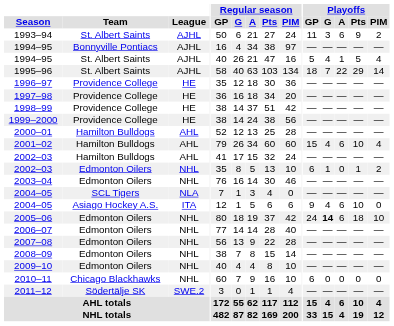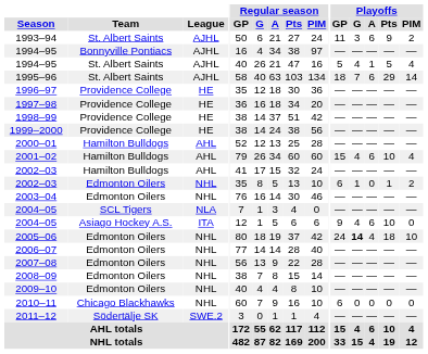 <table border="0" cellpadding="1" cellspacing="0" style="text-align:center; width:50%">
 <tr bgcolor="#e0e0e0">
 <th colspan="3"  bgcolor="#ffffff"></th>
 <th rowspan="99" bgcolor="#ffffff"></th>
 <th colspan="5"><a href='#'>Regular season</a></th>
 <th rowspan="99" bgcolor="#ffffff"></th>
 <th colspan="5"><a href='#'>Playoffs</a></th>
 </tr>
 <tr bgcolor="#e0e0e0">
 <th><a href='#'>Season</a></th>
 <th>Team</th>
 <th>League</th>
 <th>GP</th>
 <th><a href='#'>G</a></th>
 <th><a href='#'>A</a></th>
 <th><a href='#'>Pts</a></th>
 <th><a href='#'>PIM</a></th>
 <th>GP</th>
 <th>G</th>
 <th>A</th>
 <th>Pts</th>
 <th>PIM</th>
 </tr>
 <tr>
 <td>1993–94</td>
 <td><a href='#'>St. Albert Saints</a></td>
 <td><a href='#'>AJHL</a></td>
 <td>50</td>
 <td>6</td>
 <td>21</td>
 <td>27</td>
 <td>24</td>
 <td>11</td>
 <td>3</td>
 <td>6</td>
 <td>9</td>
 <td>2</td>
 </tr>
 <tr bgcolor="#f0f0f0">
 <td>1994–95</td>
 <td><a href='#'>Bonnyville Pontiacs</a></td>
 <td>AJHL</td>
 <td>16</td>
 <td>4</td>
 <td>34</td>
 <td>38</td>
 <td>97</td>
 <td>—</td>
 <td>—</td>
 <td>—</td>
 <td>—</td>
 <td>—</td>
 </tr>
 <tr>
 <td>1994–95</td>
 <td>St. Albert Saints</td>
 <td>AJHL</td>
 <td>40</td>
 <td>26</td>
 <td>21</td>
 <td>47</td>
 <td>16</td>
 <td>5</td>
 <td>4</td>
 <td>1</td>
 <td>5</td>
 <td>4</td>
 </tr>
 <tr bgcolor="#f0f0f0">
 <td>1995–96</td>
 <td>St. Albert Saints</td>
 <td>AJHL</td>
 <td>58</td>
 <td>40</td>
 <td>63</td>
 <td>103</td>
 <td>134</td>
 <td>18</td>
 <td>7</td>
-<td>22</td>
+<td>6</td>
 <td>29</td>
 <td>14</td>
 </tr>
 <tr>
 <td><a href='#'>1996–97</a></td>
 <td><a href='#'>Providence College</a></td>
 <td><a href='#'>HE</a></td>
 <td>35</td>
 <td>12</td>
 <td>18</td>
 <td>30</td>
 <td>36</td>
 <td>—</td>
 <td>—</td>
 <td>—</td>
 <td>—</td>
 <td>—</td>
 </tr>
 <tr bgcolor="#f0f0f0">
 <td><a href='#'>1997–98</a></td>
 <td>Providence College</td>
 <td>HE</td>
 <td>36</td>
 <td>16</td>
 <td>18</td>
 <td>34</td>
 <td>20</td>
 <td>—</td>
 <td>—</td>
 <td>—</td>
 <td>—</td>
 <td>—</td>
 </tr>
 <tr>
 <td><a href='#'>1998–99</a></td>
 <td>Providence College</td>
 <td>HE</td>
 <td>38</td>
 <td>14</td>
 <td>37</td>
 <td>51</td>
 <td>42</td>
 <td>—</td>
 <td>—</td>
 <td>—</td>
 <td>—</td>
 <td>—</td>
 </tr>
 <tr bgcolor="#f0f0f0">
 <td><a href='#'>1999–2000</a></td>
 <td>Providence College</td>
 <td>HE</td>
 <td>38</td>
 <td>14</td>
 <td>24</td>
 <td>38</td>
 <td>56</td>
 <td>—</td>
 <td>—</td>
 <td>—</td>
 <td>—</td>
 <td>—</td>
 </tr>
 <tr>
 <td><a href='#'>2000–01</a></td>
 <td><a href='#'>Hamilton Bulldogs</a></td>
 <td><a href='#'>AHL</a></td>
 <td>52</td>
 <td>12</td>
 <td>13</td>
 <td>25</td>
 <td>28</td>
 <td>—</td>
 <td>—</td>
 <td>—</td>
 <td>—</td>
 <td>—</td>
 </tr>
 <tr bgcolor="#f0f0f0">
 <td><a href='#'>2001–02</a></td>
 <td>Hamilton Bulldogs</td>
 <td>AHL</td>
 <td>79</td>
 <td>26</td>
 <td>34</td>
 <td>60</td>
 <td>60</td>
 <td>15</td>
 <td>4</td>
 <td>6</td>
 <td>10</td>
 <td>4</td>
 </tr>
 <tr>
 <td><a href='#'>2002–03</a></td>
 <td>Hamilton Bulldogs</td>
 <td>AHL</td>
 <td>41</td>
 <td>17</td>
 <td>15</td>
 <td>32</td>
 <td>24</td>
 <td>—</td>
 <td>—</td>
 <td>—</td>
 <td>—</td>
 <td>—</td>
 </tr>
 <tr bgcolor="#f0f0f0">
 <td><a href='#'>2002–03</a></td>
 <td><a href='#'>Edmonton Oilers</a></td>
 <td><a href='#'>NHL</a></td>
 <td>35</td>
 <td>8</td>
 <td>5</td>
 <td>13</td>
 <td>10</td>
 <td>6</td>
 <td>1</td>
 <td>0</td>
 <td>1</td>
 <td>2</td>
 </tr>
 <tr>
 <td><a href='#'>2003–04</a></td>
 <td>Edmonton Oilers</td>
 <td>NHL</td>
 <td>76</td>
 <td>16</td>
 <td>14</td>
 <td>30</td>
 <td>46</td>
 <td>—</td>
 <td>—</td>
 <td>—</td>
 <td>—</td>
 <td>—</td>
 </tr>
 <tr bgcolor="#f0f0f0">
 <td><a href='#'>2004–05</a></td>
 <td><a href='#'>SCL Tigers</a></td>
 <td><a href='#'>NLA</a></td>
 <td>7</td>
 <td>1</td>
 <td>3</td>
 <td>4</td>
 <td>0</td>
 <td>—</td>
 <td>—</td>
 <td>—</td>
 <td>—</td>
 <td>—</td>
 </tr>
 <tr>
 <td><a href='#'>2004–05</a></td>
 <td><a href='#'>Asiago Hockey A.S.</a></td>
 <td><a href='#'>ITA</a></td>
 <td>12</td>
 <td>1</td>
 <td>5</td>
 <td>6</td>
 <td>6</td>
 <td>9</td>
 <td>4</td>
 <td>6</td>
 <td>10</td>
 <td>0</td>
 </tr>
 <tr bgcolor="#f0f0f0">
 <td><a href='#'>2005–06</a></td>
 <td>Edmonton Oilers</td>
 <td>NHL</td>
 <td>80</td>
 <td>18</td>
 <td>19</td>
 <td>37</td>
 <td>42</td>
 <td>24</td>
 <td><strong>14</strong></td>
-<td>6</td>
+<td>4</td>
 <td>18</td>
 <td>10</td>
 </tr>
 <tr>
 <td><a href='#'>2006–07</a></td>
 <td>Edmonton Oilers</td>
 <td>NHL</td>
 <td>77</td>
 <td>14</td>
 <td>14</td>
 <td>28</td>
 <td>40</td>
 <td>—</td>
 <td>—</td>
 <td>—</td>
 <td>—</td>
 <td>—</td>
 </tr>
 <tr bgcolor="#f0f0f0">
 <td><a href='#'>2007–08</a></td>
 <td>Edmonton Oilers</td>
 <td>NHL</td>
 <td>56</td>
 <td>13</td>
 <td>9</td>
 <td>22</td>
 <td>28</td>
 <td>—</td>
 <td>—</td>
 <td>—</td>
 <td>—</td>
 <td>—</td>
 </tr>
 <tr>
 <td><a href='#'>2008–09</a></td>
 <td>Edmonton Oilers</td>
 <td>NHL</td>
 <td>38</td>
 <td>7</td>
 <td>8</td>
 <td>15</td>
 <td>14</td>
 <td>—</td>
 <td>—</td>
 <td>—</td>
 <td>—</td>
 <td>—</td>
 </tr>
 <tr bgcolor="#f0f0f0">
 <td><a href='#'>2009–10</a></td>
 <td>Edmonton Oilers</td>
 <td>NHL</td>
 <td>40</td>
 <td>4</td>
 <td>4</td>
 <td>8</td>
 <td>10</td>
 <td>—</td>
 <td>—</td>
 <td>—</td>
 <td>—</td>
 <td>—</td>
 </tr>
 <tr>
 <td><a href='#'>2010–11</a></td>
 <td><a href='#'>Chicago Blackhawks</a></td>
 <td>NHL</td>
 <td>60</td>
 <td>7</td>
 <td>9</td>
 <td>16</td>
 <td>10</td>
 <td>6</td>
 <td>0</td>
 <td>0</td>
 <td>0</td>
 <td>0</td>
 </tr>
 <tr bgcolor="#f0f0f0">
 <td><a href='#'>2011–12</a></td>
 <td><a href='#'>Södertälje SK</a></td>
 <td><a href='#'>SWE.2</a></td>
 <td>3</td>
 <td>0</td>
 <td>1</td>
 <td>1</td>
 <td>4</td>
 <td>—</td>
 <td>—</td>
 <td>—</td>
 <td>—</td>
 <td>—</td>
 </tr>
 <tr bgcolor="#e0e0e0">
 <th colspan="3">AHL totals</th>
 <th>172</th>
 <th>55</th>
 <th>62</th>
 <th>117</th>
 <th>112</th>
 <th>15</th>
 <th>4</th>
 <th>6</th>
 <th>10</th>
 <th>4</th>
 </tr>
 <tr bgcolor="#e0e0e0">
 <th colspan="3">NHL totals</th>
 <th>482</th>
 <th>87</th>
 <th>82</th>
 <th>169</th>
 <th>200</th>
 <th>33</th>
 <th>15</th>
 <th>4</th>
 <th>19</th>
 <th>12</th>
 </tr>
 </table>
